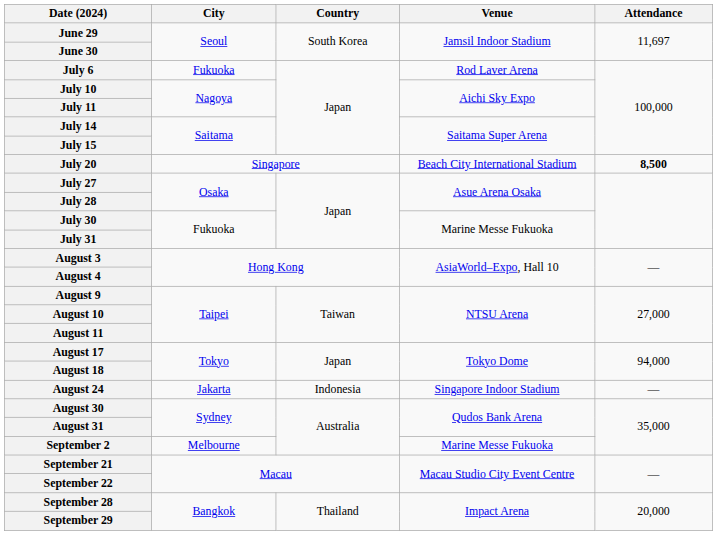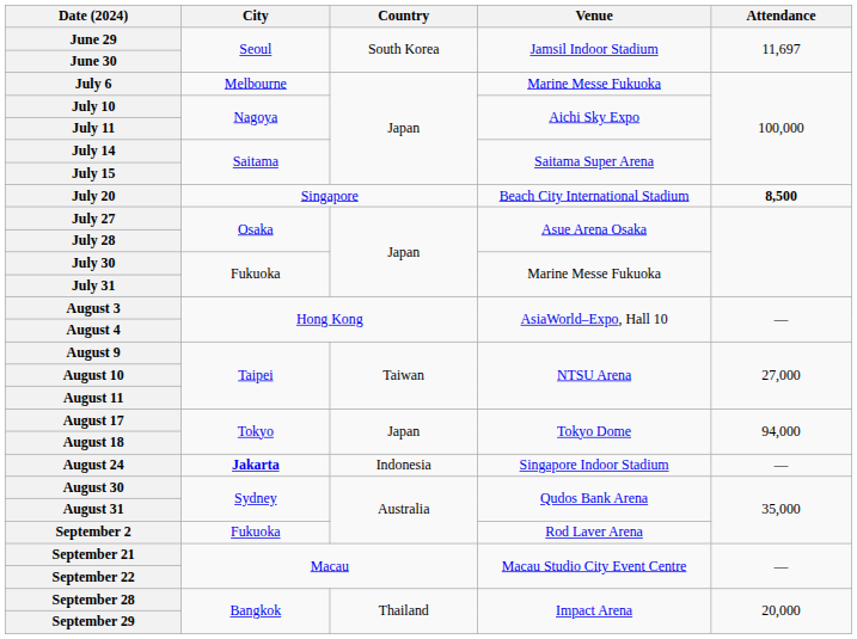 <table class="wikitable plainrowheaders" style="text-align:center">
 <tr>
 <th scope="col" style="width:12em">Date (2024)</th>
 <th scope="col" style="width:10em">City</th>
 <th scope="col" style="width:10em">Country</th>
 <th scope="col" style="width:16em">Venue</th>
 <th scope="col" style="width:9.5em">Attendance</th>
 </tr>
 <tr>
 <th scope="row" style="text-align:center">June 29</th>
 <td rowspan="2"><a href='#'>Seoul</a></td>
 <td rowspan="2">South Korea</td>
 <td rowspan="2"><a href='#'>Jamsil Indoor Stadium</a></td>
 <td rowspan="2">11,697</td>
 </tr>
 <tr>
 <th scope="row" style="text-align:center">June 30</th>
 </tr>
 <tr>
 <th scope="row" style="text-align:center">July 6</th>
-<td><a href='#'>Fukuoka</a></td>
+<td><a href='#'>Melbourne</a></td>
 <td rowspan="5">Japan</td>
-<td><a href='#'>Rod Laver Arena</a></td>
+<td><a href='#'>Marine Messe Fukuoka</a></td>
 <td rowspan="5">100,000</td>
 </tr>
 <tr>
 <th scope="row" style="text-align:center">July 10</th>
 <td rowspan="2"><a href='#'>Nagoya</a></td>
 <td rowspan="2"><a href='#'>Aichi Sky Expo</a></td>
 </tr>
 <tr>
 <th scope="row" style="text-align:center">July 11</th>
 </tr>
 <tr>
 <th scope="row" style="text-align:center">July 14</th>
 <td rowspan="2"><a href='#'>Saitama</a></td>
 <td rowspan="2"><a href='#'>Saitama Super Arena</a></td>
 </tr>
 <tr>
 <th scope="row" style="text-align:center">July 15</th>
 </tr>
 <tr>
 <th scope="row" style="text-align:center">July 20</th>
 <td colspan="2"><a href='#'>Singapore</a></td>
 <td><a href='#'>Beach City International Stadium</a></td>
 <td><strong>8,500</strong></td>
 </tr>
 <tr>
 <th scope="row" style="text-align:center">July 27</th>
 <td rowspan="2"><a href='#'>Osaka</a></td>
 <td rowspan="4">Japan</td>
 <td rowspan="2"><a href='#'>Asue Arena Osaka</a></td>
 <td rowspan="4"></td>
 </tr>
 <tr>
 <th scope="row" style="text-align:center">July 28</th>
 </tr>
 <tr>
 <th scope="row" style="text-align:center">July 30</th>
 <td rowspan="2">Fukuoka</td>
 <td rowspan="2">Marine Messe Fukuoka</td>
 </tr>
 <tr>
 <th scope="row" style="text-align:center">July 31</th>
 </tr>
 <tr>
 <th scope="row" style="text-align:center">August 3</th>
 <td colspan="2" rowspan="2"><a href='#'>Hong Kong</a></td>
 <td rowspan="2"><a href='#'>AsiaWorld–Expo</a>, Hall 10</td>
 <td rowspan="2">—</td>
 </tr>
 <tr>
 <th scope="row" style="text-align:center">August 4</th>
 </tr>
 <tr>
 <th scope="row" style="text-align:center">August 9</th>
 <td rowspan="3"><a href='#'>Taipei</a></td>
 <td rowspan="3">Taiwan</td>
 <td rowspan="3"><a href='#'>NTSU Arena</a></td>
 <td rowspan="3">27,000</td>
 </tr>
 <tr>
 <th scope="row" style="text-align:center">August 10</th>
 </tr>
 <tr>
 <th scope="row" style="text-align:center">August 11</th>
 </tr>
 <tr>
 <th scope="row" style="text-align:center">August 17</th>
 <td rowspan="2"><a href='#'>Tokyo</a></td>
 <td rowspan="2">Japan</td>
 <td rowspan="2"><a href='#'>Tokyo Dome</a></td>
 <td rowspan="2">94,000</td>
 </tr>
 <tr>
 <th scope="row" style="text-align:center">August 18</th>
 </tr>
 <tr>
 <th scope="row" style="text-align:center">August 24</th>
-<td><a href='#'>Jakarta</a></td>
+<td><strong><a href='#'>Jakarta</a></strong></td>
 <td>Indonesia</td>
 <td><a href='#'>Singapore Indoor Stadium</a></td>
 <td>—</td>
 </tr>
 <tr>
 <th scope="row" style="text-align:center">August 30</th>
 <td rowspan="2"><a href='#'>Sydney</a></td>
 <td rowspan="3">Australia</td>
 <td rowspan="2"><a href='#'>Qudos Bank Arena</a></td>
 <td rowspan="3">35,000</td>
 </tr>
 <tr>
 <th scope="row" style="text-align:center">August 31</th>
 </tr>
 <tr>
 <th scope="row" style="text-align:center">September 2</th>
-<td><a href='#'>Melbourne</a></td>
-<td><a href='#'>Marine Messe Fukuoka</a></td>
+<td><a href='#'>Fukuoka</a></td>
+<td><a href='#'>Rod Laver Arena</a></td>
 </tr>
 <tr>
 <th scope="row" style="text-align:center">September 21</th>
 <td colspan="2" rowspan="2"><a href='#'>Macau</a></td>
 <td rowspan="2"><a href='#'>Macau Studio City Event Centre</a></td>
 <td rowspan="2">—</td>
 </tr>
 <tr>
 <th scope="row" style="text-align:center">September 22</th>
 </tr>
 <tr>
 <th scope="row" style="text-align:center">September 28</th>
 <td rowspan="2"><a href='#'>Bangkok</a></td>
 <td rowspan="2">Thailand</td>
 <td rowspan="2"><a href='#'>Impact Arena</a></td>
 <td rowspan="2">20,000</td>
 </tr>
 <tr>
 <th scope="row" style="text-align:center">September 29</th>
 </tr>
 </table>
